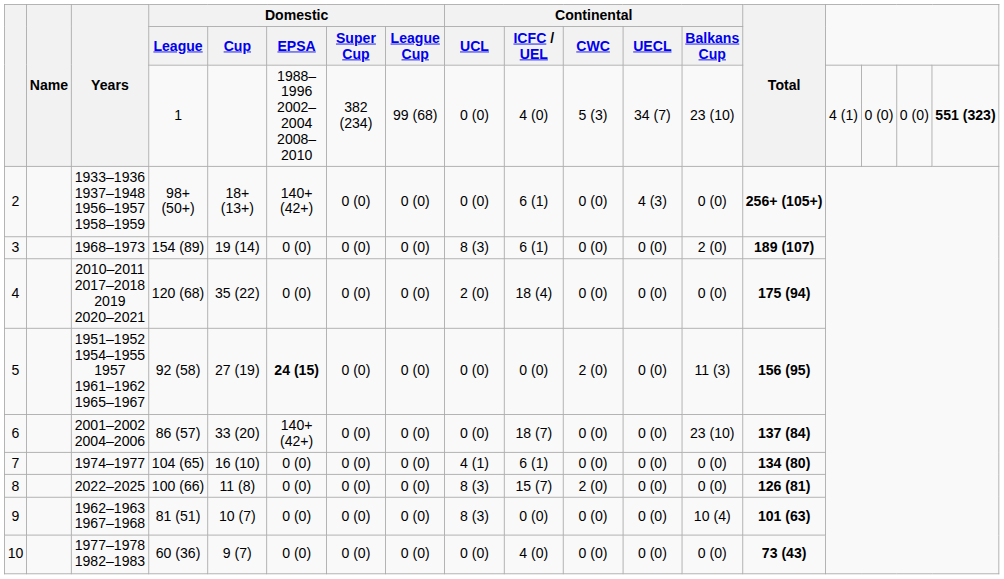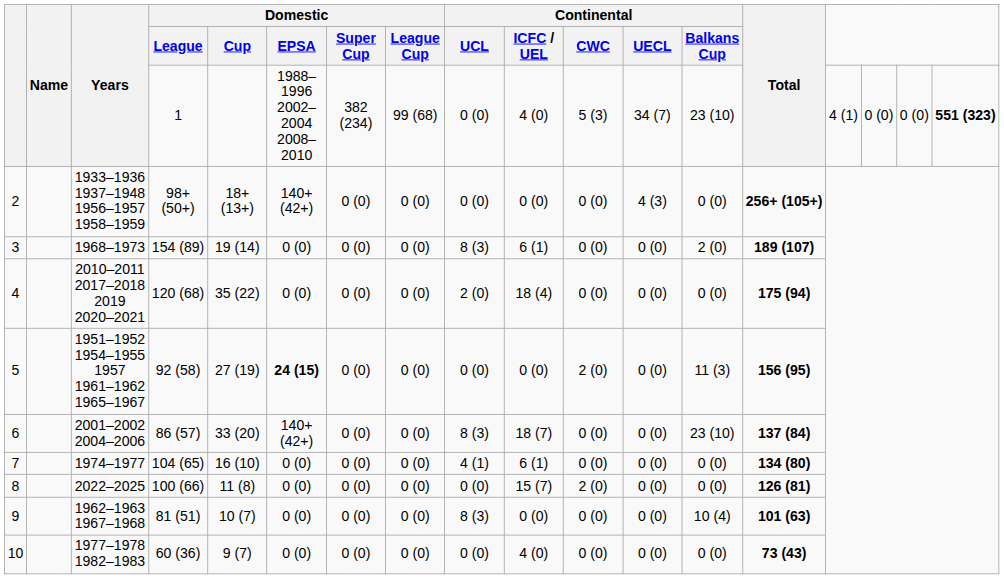 <table class="wikitable sortable" style=text-align:center;>
 <tr>
 <th rowspan=3></th>
 <th rowspan=3>Name</th>
 <th rowspan=3>Years</th>
 <th colspan=5>Domestic</th>
 <th colspan=5>Continental</th>
 <th rowspan=3>Total</th>
 </tr>
 <tr>
 <th width=60><a href='#'>League</a></th>
 <th width=60><a href='#'>Cup</a></th>
 <th width=60><a href='#'>EPSA</a></th>
 <th width=60><a href='#'>Super Cup</a></th>
 <th width=60><a href='#'>League Cup</a></th>
 <th width=60><a href='#'>UCL</a></th>
 <th width=60><a href='#'>ICFC</a> / <a href='#'>UEL</a></th>
 <th width=60><a href='#'>CWC</a></th>
 <th width=60><a href='#'>UECL</a></th>
 <th width=60><a href='#'>Balkans Cup</a></th>
 </tr>
 <tr>
 <td>1</td>
 <td align=left></td>
 <td>1988–1996<br>2002–2004<br>2008–2010</td>
 <td>382 (234)</td>
 <td>99 (68)</td>
 <td>0 (0)</td>
 <td>4 (0)</td>
 <td>5 (3)</td>
 <td>34 (7)</td>
 <td>23 (10)</td>
 <td>4 (1)</td>
 <td>0 (0)</td>
 <td>0 (0)</td>
 <td><strong>551 (323)</strong></td>
 </tr>
 <tr>
 <td>2</td>
 <td align=left></td>
 <td>1933–1936<br>1937–1948<br>1956–1957<br>1958–1959</td>
 <td>98+ (50+)</td>
 <td>18+ (13+)</td>
 <td>140+ (42+)</td>
 <td>0 (0)</td>
 <td>0 (0)</td>
 <td>0 (0)</td>
-<td>6 (1)</td>
+<td>0 (0)</td>
 <td>0 (0)</td>
 <td>4 (3)</td>
 <td>0 (0)</td>
 <td><strong>256+ (105+)</strong></td>
 </tr>
 <tr>
 <td>3</td>
 <td align=left></td>
 <td>1968–1973</td>
 <td>154 (89)</td>
 <td>19 (14)</td>
 <td>0 (0)</td>
 <td>0 (0)</td>
 <td>0 (0)</td>
 <td>8 (3)</td>
 <td>6 (1)</td>
 <td>0 (0)</td>
 <td>0 (0)</td>
 <td>2 (0)</td>
 <td><strong>189 (107)</strong></td>
 </tr>
 <tr>
 <td>4</td>
 <td align=left></td>
 <td>2010–2011<br>2017–2018<br>2019<br>2020–2021</td>
 <td>120 (68)</td>
 <td>35 (22)</td>
 <td>0 (0)</td>
 <td>0 (0)</td>
 <td>0 (0)</td>
 <td>2 (0)</td>
 <td>18 (4)</td>
 <td>0 (0)</td>
 <td>0 (0)</td>
 <td>0 (0)</td>
 <td><strong>175 (94)</strong></td>
 </tr>
 <tr>
 <td>5</td>
 <td align=left></td>
 <td>1951–1952<br>1954–1955<br>1957<br>1961–1962<br>1965–1967</td>
 <td>92 (58)</td>
 <td>27 (19)</td>
 <td><strong>24 (15)</strong></td>
 <td>0 (0)</td>
 <td>0 (0)</td>
 <td>0 (0)</td>
 <td>0 (0)</td>
 <td>2 (0)</td>
 <td>0 (0)</td>
 <td>11 (3)</td>
 <td><strong>156 (95)</strong></td>
 </tr>
 <tr>
 <td>6</td>
 <td align=left></td>
 <td>2001–2002<br>2004–2006</td>
 <td>86 (57)</td>
 <td>33 (20)</td>
 <td>140+ (42+)</td>
 <td>0 (0)</td>
 <td>0 (0)</td>
-<td>0 (0)</td>
+<td>8 (3)</td>
 <td>18 (7)</td>
 <td>0 (0)</td>
 <td>0 (0)</td>
 <td>23 (10)</td>
 <td><strong>137 (84)</strong></td>
 </tr>
 <tr>
 <td>7</td>
 <td align=left></td>
 <td>1974–1977</td>
 <td>104 (65)</td>
 <td>16 (10)</td>
 <td>0 (0)</td>
 <td>0 (0)</td>
 <td>0 (0)</td>
 <td>4 (1)</td>
 <td>6 (1)</td>
 <td>0 (0)</td>
 <td>0 (0)</td>
 <td>0 (0)</td>
 <td><strong>134 (80)</strong></td>
 </tr>
 <tr>
 <td>8</td>
 <td align=left></td>
 <td>2022–2025</td>
 <td>100 (66)</td>
 <td>11 (8)</td>
 <td>0 (0)</td>
 <td>0 (0)</td>
 <td>0 (0)</td>
-<td>8 (3)</td>
+<td>0 (0)</td>
 <td>15 (7)</td>
 <td>2 (0)</td>
 <td>0 (0)</td>
 <td>0 (0)</td>
 <td><strong>126 (81)</strong></td>
 </tr>
 <tr>
 <td>9</td>
 <td align=left></td>
 <td>1962–1963<br>1967–1968</td>
 <td>81 (51)</td>
 <td>10 (7)</td>
 <td>0 (0)</td>
 <td>0 (0)</td>
 <td>0 (0)</td>
 <td>8 (3)</td>
 <td>0 (0)</td>
 <td>0 (0)</td>
 <td>0 (0)</td>
 <td>10 (4)</td>
 <td><strong>101 (63)</strong></td>
 </tr>
 <tr>
 <td>10</td>
 <td align=left></td>
 <td>1977–1978<br>1982–1983</td>
 <td>60 (36)</td>
 <td>9 (7)</td>
 <td>0 (0)</td>
 <td>0 (0)</td>
 <td>0 (0)</td>
 <td>0 (0)</td>
 <td>4 (0)</td>
 <td>0 (0)</td>
 <td>0 (0)</td>
 <td>0 (0)</td>
 <td><strong>73 (43)</strong></td>
 </tr>
 </table>
